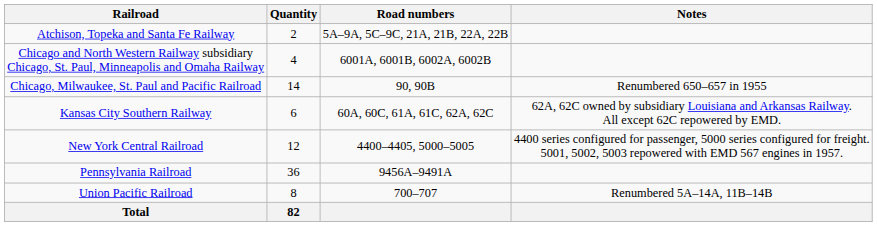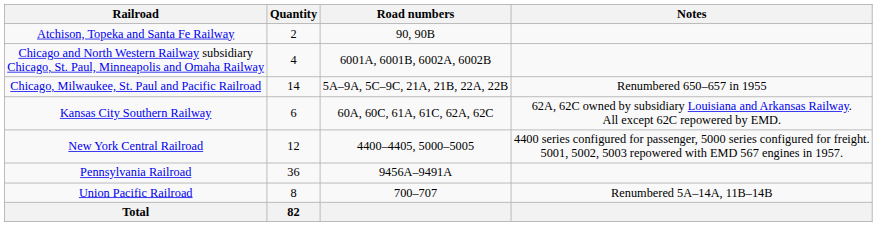 <table class="wikitable">
 <tr>
 <th>Railroad</th>
 <th>Quantity</th>
 <th>Road numbers</th>
 <th>Notes</th>
 </tr>
 <tr align="center">
 <td><a href='#'>Atchison, Topeka and Santa Fe Railway</a></td>
 <td>2</td>
-<td>5A–9A, 5C–9C, 21A, 21B, 22A, 22B</td>
+<td>90, 90B</td>
 <td></td>
 </tr>
 <tr align="center">
 <td><a href='#'>Chicago and North Western Railway</a> subsidiary<br><a href='#'>Chicago, St. Paul, Minneapolis and Omaha Railway</a></td>
 <td>4</td>
 <td>6001A, 6001B, 6002A, 6002B</td>
 <td></td>
 </tr>
 <tr align="center">
 <td><a href='#'>Chicago, Milwaukee, St. Paul and Pacific Railroad</a></td>
 <td>14</td>
-<td>90, 90B</td>
+<td>5A–9A, 5C–9C, 21A, 21B, 22A, 22B</td>
 <td>Renumbered 650–657 in 1955</td>
 </tr>
 <tr align="center">
 <td><a href='#'>Kansas City Southern Railway</a></td>
 <td>6</td>
 <td>60A, 60C, 61A, 61C, 62A, 62C</td>
 <td>62A, 62C owned by subsidiary <a href='#'>Louisiana and Arkansas Railway</a>.<br>All except 62C repowered by EMD.</td>
 </tr>
 <tr align="center">
 <td><a href='#'>New York Central Railroad</a></td>
 <td>12</td>
 <td>4400–4405, 5000–5005</td>
 <td>4400 series configured for passenger, 5000 series configured for freight.<br>5001, 5002, 5003 repowered with EMD 567 engines in 1957.</td>
 </tr>
 <tr align="center">
 <td><a href='#'>Pennsylvania Railroad</a></td>
 <td>36</td>
 <td>9456A–9491A</td>
 <td></td>
 </tr>
 <tr align="center">
 <td><a href='#'>Union Pacific Railroad</a></td>
 <td>8</td>
 <td>700–707</td>
 <td>Renumbered 5A–14A, 11B–14B</td>
 </tr>
 <tr>
 <th>Total</th>
 <th>82</th>
 <th></th>
 <th></th>
 </tr>
 </table>
